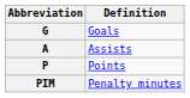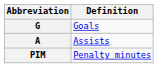 <table class="wikitable" style="font-size:90%;">
 <tr>
 <th scope="col">Abbreviation</th>
 <th scope="col">Definition</th>
 </tr>
 <tr>
 <th scope="row">G</th>
 <td><a href='#'>Goals</a></td>
 </tr>
 <tr>
 <th scope="row">A</th>
 <td><a href='#'>Assists</a></td>
 </tr>
 <tr>
-<th scope="row">P</th>
-<td><a href='#'>Points</a></td>
-</tr>
-<tr>
 <th scope="row">PIM</th>
 <td><a href='#'>Penalty minutes</a></td>
 </tr>
 </table>
